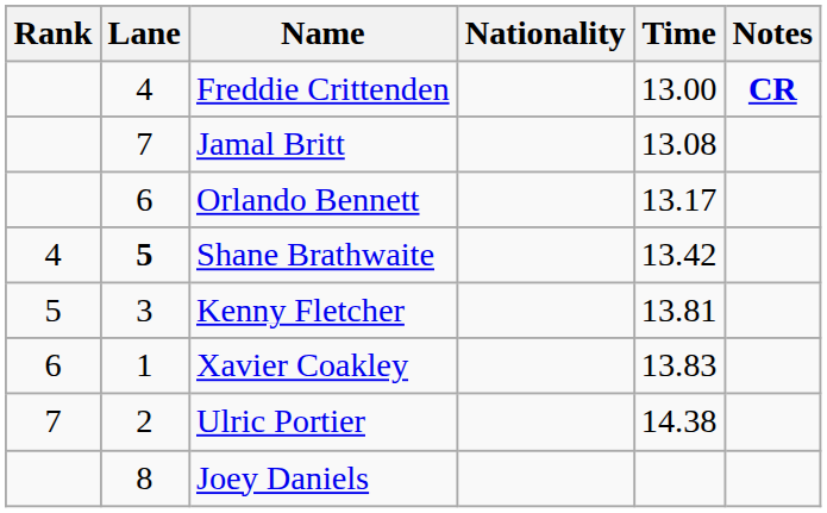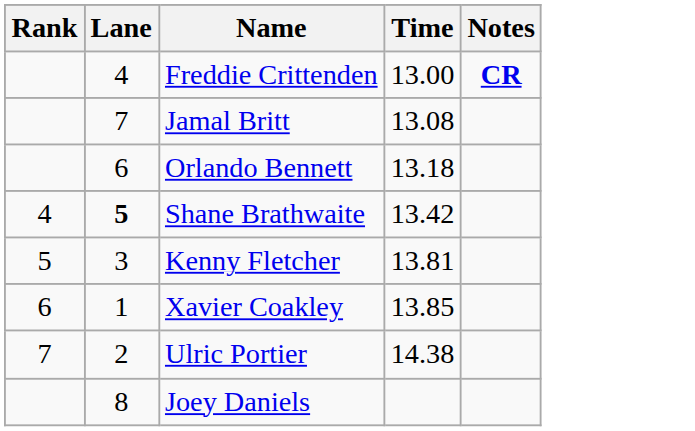 <table class="wikitable sortable" style="text-align:center;font-size:95%">
 <tr>
 <th>Rank</th>
 <th>Lane</th>
 <th>Name</th>
-<th>Nationality</th>
 <th>Time</th>
 <th>Notes</th>
 </tr>
 <tr>
 <td></td>
 <td>4</td>
 <td align=left><a href='#'>Freddie Crittenden</a></td>
-<td align=left></td>
 <td>13.00</td>
 <td><strong><a href='#'>CR</a></strong></td>
 </tr>
 <tr>
 <td></td>
 <td>7</td>
 <td align=left><a href='#'>Jamal Britt</a></td>
-<td align=left></td>
 <td>13.08</td>
 <td></td>
 </tr>
 <tr>
 <td></td>
 <td>6</td>
 <td align=left><a href='#'>Orlando Bennett</a></td>
-<td align=left></td>
-<td>13.17</td>
+<td>13.18</td>
 <td></td>
 </tr>
 <tr>
 <td>4</td>
 <td><strong>5</strong></td>
 <td align=left><a href='#'>Shane Brathwaite</a></td>
-<td align=left></td>
 <td>13.42</td>
 <td></td>
 </tr>
 <tr>
 <td>5</td>
 <td>3</td>
 <td align=left><a href='#'>Kenny Fletcher</a></td>
-<td align=left></td>
 <td>13.81</td>
 <td></td>
 </tr>
 <tr>
 <td>6</td>
 <td>1</td>
 <td align=left><a href='#'>Xavier Coakley</a></td>
-<td align=left></td>
-<td>13.83</td>
+<td>13.85</td>
 <td></td>
 </tr>
 <tr>
 <td>7</td>
 <td>2</td>
 <td align=left><a href='#'>Ulric Portier</a></td>
-<td align=left></td>
 <td>14.38</td>
 <td></td>
 </tr>
 <tr>
 <td></td>
 <td>8</td>
 <td align=left><a href='#'>Joey Daniels</a></td>
-<td align=left></td>
 <td></td>
 <td></td>
 </tr>
 </table>
